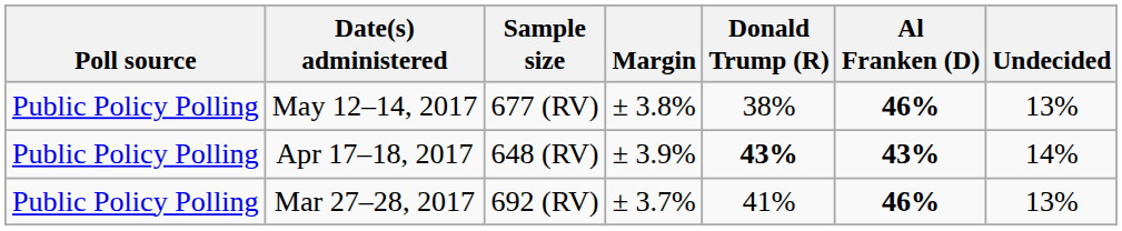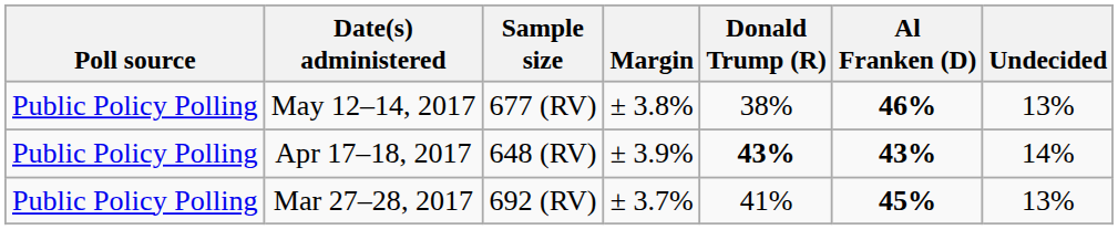 <table class="wikitable sortable" style="font-size:90%;text-align:center;">
 <tr valign=bottom style="font-size:90%;">
 <th>Poll source</th>
 <th>Date(s)<br>administered</th>
 <th>Sample<br>size</th>
 <th>Margin<br></th>
 <th>Donald<br>Trump (R)</th>
 <th>Al<br>Franken (D)</th>
 <th>Undecided</th>
 </tr>
 <tr>
 <td style="text-align:left;"><a href='#'>Public Policy Polling</a></td>
 <td>May 12–14, 2017</td>
 <td>677 (RV)</td>
 <td>± 3.8%</td>
 <td>38%</td>
 <td><strong>46%</strong></td>
 <td>13%</td>
 </tr>
 <tr>
 <td style="text-align:left;"><a href='#'>Public Policy Polling</a></td>
 <td>Apr 17–18, 2017</td>
 <td>648 (RV)</td>
 <td>± 3.9%</td>
 <td><strong>43%</strong></td>
 <td><strong>43%</strong></td>
 <td>14%</td>
 </tr>
 <tr>
 <td style="text-align:left;"><a href='#'>Public Policy Polling</a></td>
 <td>Mar 27–28, 2017</td>
 <td>692 (RV)</td>
 <td>± 3.7%</td>
 <td>41%</td>
-<td><strong>46%</strong></td>
+<td><strong>45%</strong></td>
 <td>13%</td>
 </tr>
 </table>
